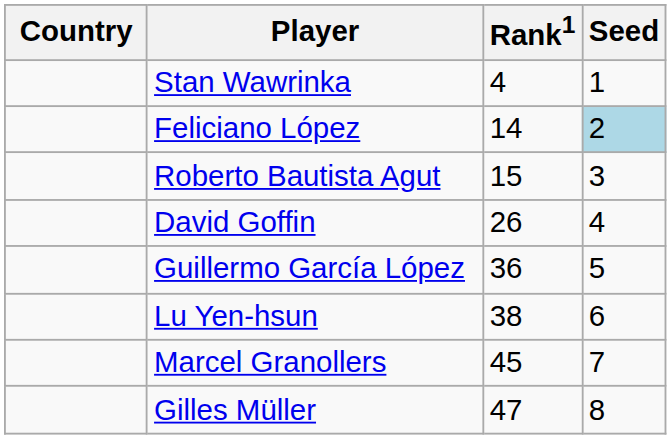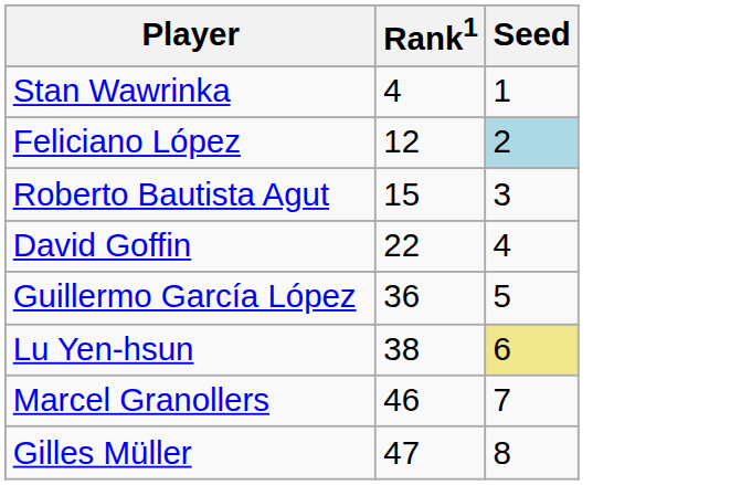 <table class="sortable wikitable">
 <tr>
-<th width=70>Country</th>
 <th width=175>Player</th>
 <th>Rank<sup>1</sup></th>
 <th>Seed</th>
 </tr>
 <tr>
-<td></td>
 <td><a href='#'>Stan Wawrinka</a></td>
 <td>4</td>
 <td>1</td>
 </tr>
 <tr>
-<td></td>
 <td><a href='#'>Feliciano López</a></td>
-<td>14</td>
+<td>12</td>
 <td style="background: lightblue;">2</td>
 </tr>
 <tr>
-<td></td>
 <td><a href='#'>Roberto Bautista Agut</a></td>
 <td>15</td>
 <td>3</td>
 </tr>
 <tr>
-<td></td>
 <td><a href='#'>David Goffin</a></td>
-<td>26</td>
+<td>22</td>
 <td>4</td>
 </tr>
 <tr>
-<td></td>
 <td><a href='#'>Guillermo García López</a></td>
 <td>36</td>
 <td>5</td>
 </tr>
 <tr>
-<td></td>
 <td><a href='#'>Lu Yen-hsun</a></td>
 <td>38</td>
-<td>6</td>
+<td style="background: khaki;">6</td>
 </tr>
 <tr>
-<td></td>
 <td><a href='#'>Marcel Granollers</a></td>
-<td>45</td>
+<td>46</td>
 <td>7</td>
 </tr>
 <tr>
-<td></td>
 <td><a href='#'>Gilles Müller</a></td>
 <td>47</td>
 <td>8</td>
 </tr>
 </table>
